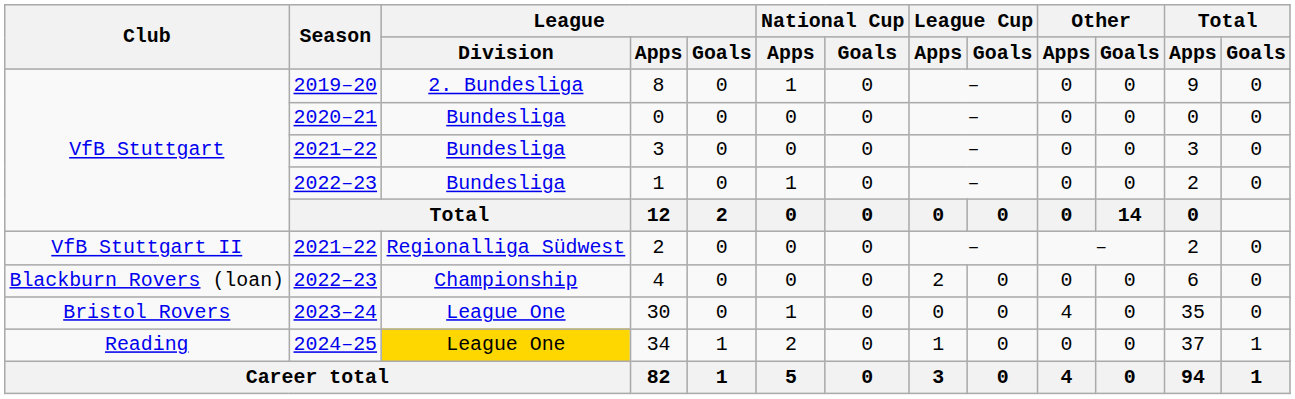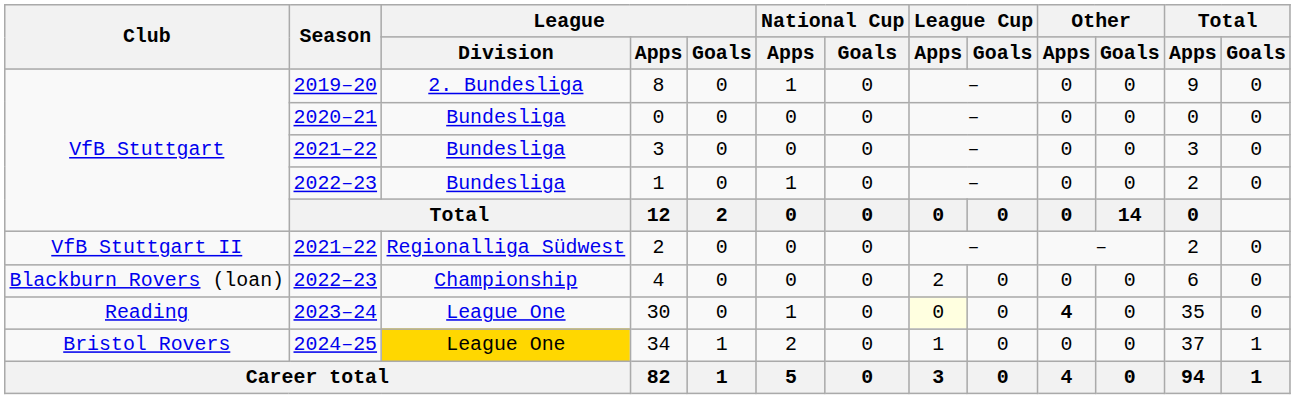 <table class=wikitable style="text-align: center">
 <tr>
 <th rowspan="2">Club</th>
 <th rowspan="2">Season</th>
 <th colspan="3">League</th>
 <th colspan="2">National Cup</th>
 <th colspan="2">League Cup</th>
 <th colspan="2">Other</th>
 <th colspan="2">Total</th>
 </tr>
 <tr>
 <th>Division</th>
 <th>Apps</th>
 <th>Goals</th>
 <th>Apps</th>
 <th>Goals</th>
 <th>Apps</th>
 <th>Goals</th>
 <th>Apps</th>
 <th>Goals</th>
 <th>Apps</th>
 <th>Goals</th>
 </tr>
 <tr>
 <td rowspan="5"><a href='#'>VfB Stuttgart</a></td>
 <td><a href='#'>2019–20</a></td>
 <td><a href='#'>2. Bundesliga</a></td>
 <td>8</td>
 <td>0</td>
 <td>1</td>
 <td>0</td>
 <td colspan="2">–</td>
 <td>0</td>
 <td>0</td>
 <td>9</td>
 <td>0</td>
 </tr>
 <tr>
 <td><a href='#'>2020–21</a></td>
 <td><a href='#'>Bundesliga</a></td>
 <td>0</td>
 <td>0</td>
 <td>0</td>
 <td>0</td>
 <td colspan="2">–</td>
 <td>0</td>
 <td>0</td>
 <td>0</td>
 <td>0</td>
 </tr>
 <tr>
 <td><a href='#'>2021–22</a></td>
 <td><a href='#'>Bundesliga</a></td>
 <td>3</td>
 <td>0</td>
 <td>0</td>
 <td>0</td>
 <td colspan="2">–</td>
 <td>0</td>
 <td>0</td>
 <td>3</td>
 <td>0</td>
 </tr>
 <tr>
 <td><a href='#'>2022–23</a></td>
 <td><a href='#'>Bundesliga</a></td>
 <td>1</td>
 <td>0</td>
 <td>1</td>
 <td>0</td>
 <td colspan="2">–</td>
 <td>0</td>
 <td>0</td>
 <td>2</td>
 <td>0</td>
 </tr>
 <tr>
 <th colspan="2">Total</th>
 <th>12</th>
 <th>2</th>
 <th>0</th>
 <th>0</th>
 <th>0</th>
 <th>0</th>
 <th>0</th>
 <th>14</th>
 <th>0</th>
 </tr>
 <tr>
 <td><a href='#'>VfB Stuttgart II</a></td>
 <td><a href='#'>2021–22</a></td>
 <td><a href='#'>Regionalliga Südwest</a></td>
 <td>2</td>
 <td>0</td>
 <td>0</td>
 <td>0</td>
 <td colspan="2">–</td>
 <td colspan="2">–</td>
 <td>2</td>
 <td>0</td>
 </tr>
 <tr>
 <td><a href='#'>Blackburn Rovers</a> (loan)</td>
 <td><a href='#'>2022–23</a></td>
 <td><a href='#'>Championship</a></td>
 <td>4</td>
 <td>0</td>
 <td>0</td>
 <td>0</td>
 <td>2</td>
 <td>0</td>
 <td>0</td>
 <td>0</td>
 <td>6</td>
 <td>0</td>
 </tr>
 <tr>
-<td><a href='#'>Bristol Rovers</a></td>
+<td><a href='#'>Reading</a></td>
 <td><a href='#'>2023–24</a></td>
 <td><a href='#'>League One</a></td>
 <td>30</td>
 <td>0</td>
 <td>1</td>
 <td>0</td>
+<td style="background: lightyellow;">0</td>
 <td>0</td>
-<td>0</td>
-<td>4</td>
+<td><strong>4</strong></td>
 <td>0</td>
 <td>35</td>
 <td>0</td>
 </tr>
 <tr>
-<td><a href='#'>Reading</a></td>
+<td><a href='#'>Bristol Rovers</a></td>
 <td><a href='#'>2024–25</a></td>
 <td style="background: gold;">League One</td>
 <td>34</td>
 <td>1</td>
 <td>2</td>
 <td>0</td>
 <td>1</td>
 <td>0</td>
 <td>0</td>
 <td>0</td>
 <td>37</td>
 <td>1</td>
 </tr>
 <tr>
 <th colspan="3">Career total</th>
 <th>82</th>
 <th>1</th>
 <th>5</th>
 <th>0</th>
 <th>3</th>
 <th>0</th>
 <th>4</th>
 <th>0</th>
 <th>94</th>
 <th>1</th>
 </tr>
 </table>
